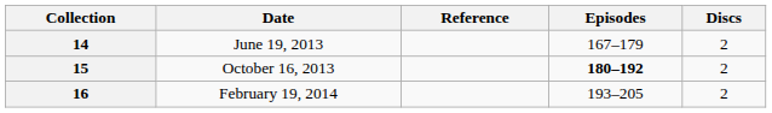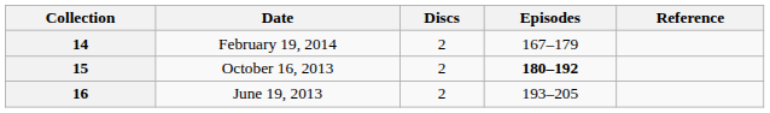 <table class="wikitable" style="text-align: center; width: 60%;">
 <tr>
 <th scope="col" 175px;>Collection</th>
 <th scope="col" 125px;>Date</th>
+<th scope="col">Discs</th>
+<th scope="col">Episodes</th>
 <th scope="col">Reference</th>
-<th scope="col">Episodes</th>
-<th scope="col">Discs</th>
 </tr>
 <tr>
 <th scope="row">14</th>
-<td>June 19, 2013</td>
+<td>February 19, 2014</td>
+<td>2</td>
+<td>167–179</td>
 <td></td>
-<td>167–179</td>
-<td>2</td>
 </tr>
 <tr>
 <th scope="row">15</th>
 <td>October 16, 2013</td>
+<td>2</td>
+<td><strong>180–192</strong></td>
 <td></td>
-<td><strong>180–192</strong></td>
-<td>2</td>
 </tr>
 <tr>
 <th scope="row">16</th>
-<td>February 19, 2014</td>
+<td>June 19, 2013</td>
+<td>2</td>
+<td>193–205</td>
 <td></td>
-<td>193–205</td>
-<td>2</td>
 </tr>
 </table>
